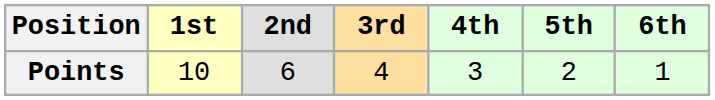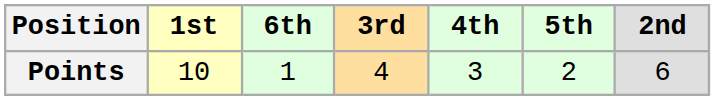 <table class="wikitable" style="font-size:90%; text-align:center">
 <tr>
 <th>Position</th>
 <td style="background:#ffffbf;"> <strong>1st</strong> </td>
-<td style="background:#dfdfdf;"> <strong>2nd</strong> </td>
+<td style="background:#dfffdf;"> <strong>6th</strong> </td>
 <td style="background:#ffdf9f;"> <strong>3rd</strong> </td>
 <td style="background:#dfffdf;"> <strong>4th</strong> </td>
 <td style="background:#dfffdf;"> <strong>5th</strong> </td>
-<td style="background:#dfffdf;"> <strong>6th</strong> </td>
+<td style="background:#dfdfdf;"> <strong>2nd</strong> </td>
 </tr>
 <tr>
 <th>Points</th>
 <td style="background:#ffffbf;">10</td>
-<td style="background:#dfdfdf;">6</td>
+<td style="background:#dfffdf;">1</td>
 <td style="background:#ffdf9f;">4</td>
 <td style="background:#dfffdf;">3</td>
 <td style="background:#dfffdf;">2</td>
-<td style="background:#dfffdf;">1</td>
+<td style="background:#dfdfdf;">6</td>
 </tr>
 </table>
